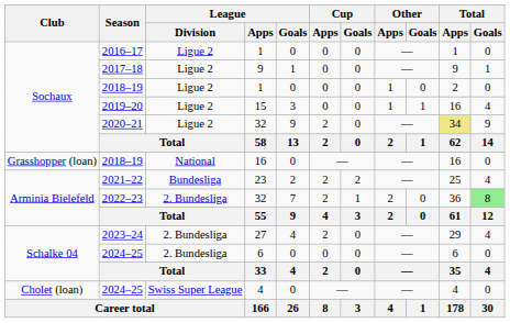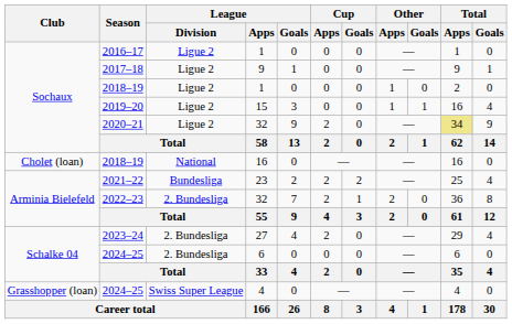 <table class="wikitable" style="text-align:center">
 <tr>
 <th rowspan="2">Club</th>
 <th rowspan="2">Season</th>
 <th colspan="3">League</th>
 <th colspan="2">Cup</th>
 <th colspan="2">Other</th>
 <th colspan="2">Total</th>
 </tr>
 <tr>
 <th>Division</th>
 <th>Apps</th>
 <th>Goals</th>
 <th>Apps</th>
 <th>Goals</th>
 <th>Apps</th>
 <th>Goals</th>
 <th>Apps</th>
 <th>Goals</th>
 </tr>
 <tr>
 <td rowspan="6"><a href='#'>Sochaux</a></td>
 <td><a href='#'>2016–17</a></td>
 <td><a href='#'>Ligue 2</a></td>
 <td>1</td>
 <td>0</td>
 <td>0</td>
 <td>0</td>
 <td colspan="2">—</td>
 <td>1</td>
 <td>0</td>
 </tr>
 <tr>
 <td><a href='#'>2017–18</a></td>
 <td>Ligue 2</td>
 <td>9</td>
 <td>1</td>
 <td>0</td>
 <td>0</td>
 <td colspan="2">—</td>
 <td>9</td>
 <td>1</td>
 </tr>
 <tr>
 <td><a href='#'>2018–19</a></td>
 <td>Ligue 2</td>
 <td>1</td>
 <td>0</td>
 <td>0</td>
 <td>0</td>
 <td>1</td>
 <td>0</td>
 <td>2</td>
 <td>0</td>
 </tr>
 <tr>
 <td><a href='#'>2019–20</a></td>
 <td>Ligue 2</td>
 <td>15</td>
 <td>3</td>
 <td>0</td>
 <td>0</td>
 <td>1</td>
 <td>1</td>
 <td>16</td>
 <td>4</td>
 </tr>
 <tr>
 <td><a href='#'>2020–21</a></td>
 <td>Ligue 2</td>
 <td>32</td>
 <td>9</td>
 <td>2</td>
 <td>0</td>
 <td colspan="2">—</td>
 <td style="background: khaki;">34</td>
 <td>9</td>
 </tr>
 <tr>
 <th colspan="2">Total</th>
 <th>58</th>
 <th>13</th>
 <th>2</th>
 <th>0</th>
 <th>2</th>
 <th>1</th>
 <th>62</th>
 <th>14</th>
 </tr>
 <tr>
-<td><a href='#'>Grasshopper</a> (loan)</td>
+<td><a href='#'>Cholet</a> (loan)</td>
 <td><a href='#'>2018–19</a></td>
 <td><a href='#'>National</a></td>
 <td>16</td>
 <td>0</td>
 <td colspan="2">—</td>
 <td colspan="2">—</td>
 <td>16</td>
 <td>0</td>
 </tr>
 <tr>
 <td rowspan="3"><a href='#'>Arminia Bielefeld</a></td>
 <td><a href='#'>2021–22</a></td>
 <td><a href='#'>Bundesliga</a></td>
 <td>23</td>
 <td>2</td>
 <td>2</td>
 <td>2</td>
 <td colspan="2">—</td>
 <td>25</td>
 <td>4</td>
 </tr>
 <tr>
 <td><a href='#'>2022–23</a></td>
 <td><a href='#'>2. Bundesliga</a></td>
 <td>32</td>
 <td>7</td>
 <td>2</td>
 <td>1</td>
 <td>2</td>
 <td>0</td>
 <td>36</td>
-<td style="background: lightgreen;">8</td>
+<td>8</td>
 </tr>
 <tr>
 <th colspan="2">Total</th>
 <th>55</th>
 <th>9</th>
 <th>4</th>
 <th>3</th>
 <th>2</th>
 <th>0</th>
 <th>61</th>
 <th>12</th>
 </tr>
 <tr>
 <td rowspan="3"><a href='#'>Schalke 04</a></td>
 <td><a href='#'>2023–24</a></td>
 <td>2. Bundesliga</td>
 <td>27</td>
 <td>4</td>
 <td>2</td>
 <td>0</td>
 <td colspan="2">—</td>
 <td>29</td>
 <td>4</td>
 </tr>
 <tr>
 <td><a href='#'>2024–25</a></td>
 <td>2. Bundesliga</td>
 <td>6</td>
 <td>0</td>
 <td>0</td>
 <td>0</td>
 <td colspan="2">—</td>
 <td>6</td>
 <td>0</td>
 </tr>
 <tr>
 <th colspan="2">Total</th>
 <th>33</th>
 <th>4</th>
 <th>2</th>
 <th>0</th>
 <th colspan="2">—</th>
 <th>35</th>
 <th>4</th>
 </tr>
 <tr>
-<td><a href='#'>Cholet</a> (loan)</td>
+<td><a href='#'>Grasshopper</a> (loan)</td>
 <td><a href='#'>2024–25</a></td>
 <td><a href='#'>Swiss Super League</a></td>
 <td>4</td>
 <td>0</td>
 <td colspan="2">—</td>
 <td colspan="2">—</td>
 <td>4</td>
 <td>0</td>
 </tr>
 <tr>
 <th colspan="3">Career total</th>
 <th>166</th>
 <th>26</th>
 <th>8</th>
 <th>3</th>
 <th>4</th>
 <th>1</th>
 <th>178</th>
 <th>30</th>
 </tr>
 </table>
